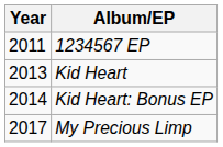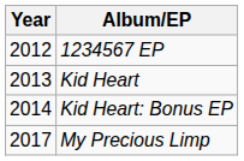 <table class="wikitable">
 <tr>
 <th>Year</th>
 <th>Album/EP</th>
 </tr>
 <tr>
-<td>2011</td>
+<td>2012</td>
 <td><em>1234567 EP</em></td>
 </tr>
 <tr>
 <td>2013</td>
 <td><em>Kid Heart</em></td>
 </tr>
 <tr>
 <td>2014</td>
 <td><em>Kid Heart: Bonus EP</em></td>
 </tr>
 <tr>
 <td>2017</td>
 <td><em>My Precious Limp</em></td>
 </tr>
 </table>
